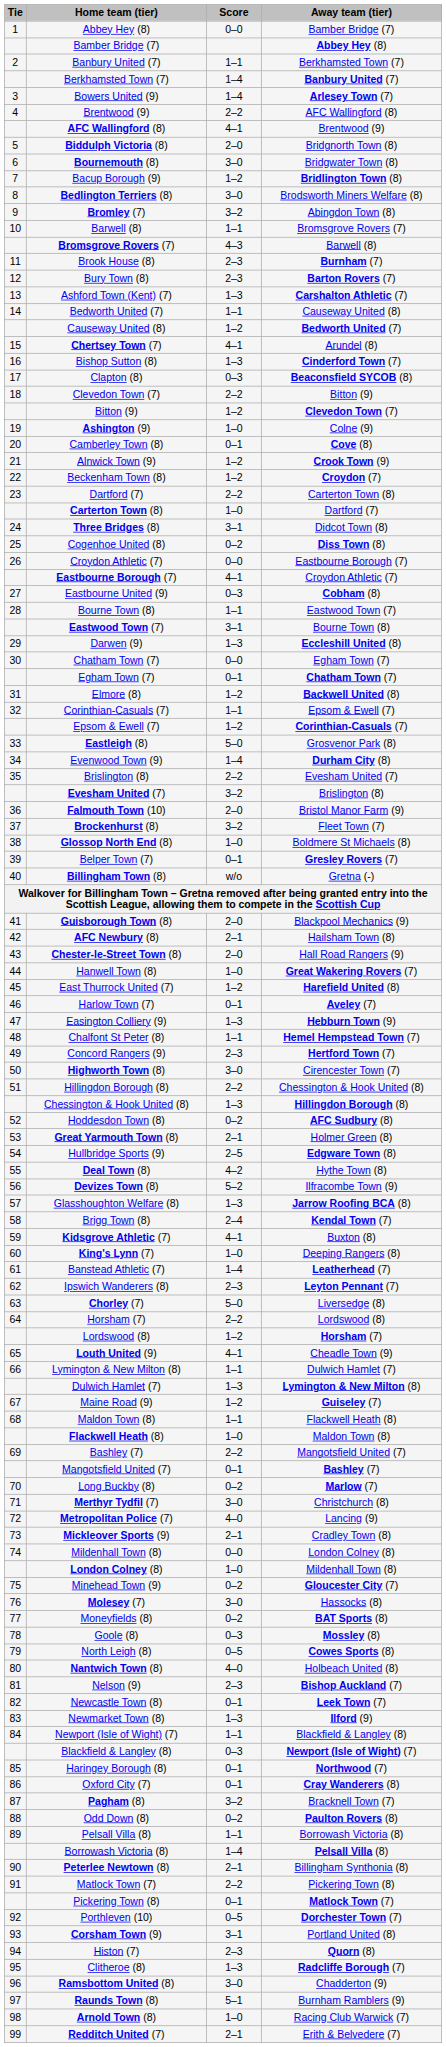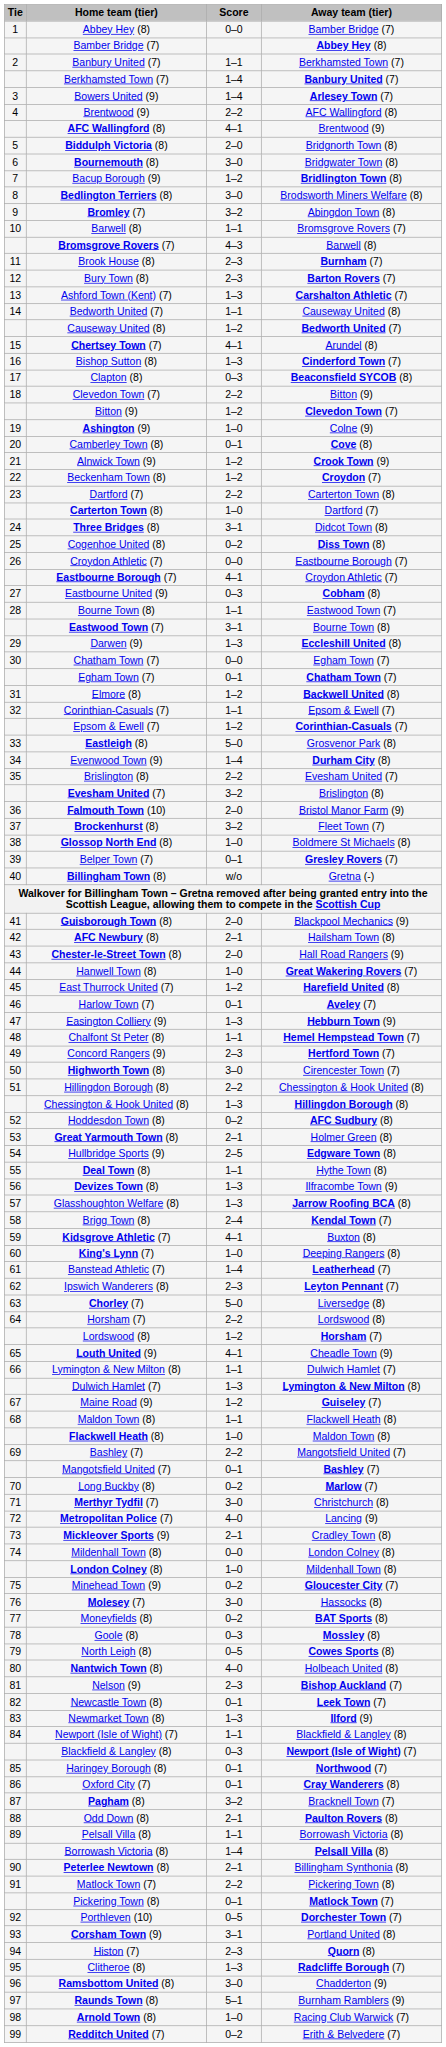 <table class="wikitable" style="width: 600px; background:WhiteSmoke; text-align:center; font-size:90%">
 <tr>
 <td scope="col" style="width:  5.00%; background:silver;"><strong>Tie</strong></td>
 <td scope="col" style="width: 41.25%; background:silver;"><strong>Home team (tier)</strong></td>
 <td scope="col" style="width: 12.50%; background:silver;"><strong>Score</strong></td>
 <td scope="col" style="width: 41.25%; background:silver;"><strong>Away team (tier)</strong></td>
 </tr>
 <tr>
 <td>1</td>
 <td><a href='#'>Abbey Hey</a> (8)</td>
 <td>0–0</td>
 <td><a href='#'>Bamber Bridge</a> (7)</td>
 </tr>
 <tr>
 <td><em></em></td>
 <td><a href='#'>Bamber Bridge</a> (7)</td>
 <td></td>
 <td><strong><a href='#'>Abbey Hey</a></strong> (8)</td>
 </tr>
 <tr>
 <td>2</td>
 <td><a href='#'>Banbury United</a> (7)</td>
 <td>1–1</td>
 <td><a href='#'>Berkhamsted Town</a> (7)</td>
 </tr>
 <tr>
 <td><em></em></td>
 <td><a href='#'>Berkhamsted Town</a> (7)</td>
 <td>1–4</td>
 <td><strong><a href='#'>Banbury United</a></strong> (7)</td>
 </tr>
 <tr>
 <td>3</td>
 <td><a href='#'>Bowers United</a> (9)</td>
 <td>1–4</td>
 <td><strong><a href='#'>Arlesey Town</a></strong> (7)</td>
 </tr>
 <tr>
 <td>4</td>
 <td><a href='#'>Brentwood</a> (9)</td>
 <td>2–2</td>
 <td><a href='#'>AFC Wallingford</a> (8)</td>
 </tr>
 <tr>
 <td><em></em></td>
 <td><strong><a href='#'>AFC Wallingford</a></strong> (8)</td>
 <td>4–1</td>
 <td><a href='#'>Brentwood</a> (9)</td>
 </tr>
 <tr>
 <td>5</td>
 <td><strong><a href='#'>Biddulph Victoria</a></strong> (8)</td>
 <td>2–0</td>
 <td><a href='#'>Bridgnorth Town</a> (8)</td>
 </tr>
 <tr>
 <td>6</td>
 <td><strong><a href='#'>Bournemouth</a></strong> (8)</td>
 <td>3–0</td>
 <td><a href='#'>Bridgwater Town</a> (8)</td>
 </tr>
 <tr>
 <td>7</td>
 <td><a href='#'>Bacup Borough</a> (9)</td>
 <td>1–2</td>
 <td><strong><a href='#'>Bridlington Town</a></strong> (8)</td>
 </tr>
 <tr>
 <td>8</td>
 <td><strong><a href='#'>Bedlington Terriers</a></strong> (8)</td>
 <td>3–0</td>
 <td><a href='#'>Brodsworth Miners Welfare</a> (8)</td>
 </tr>
 <tr>
 <td>9</td>
 <td><strong><a href='#'>Bromley</a></strong> (7)</td>
 <td>3–2</td>
 <td><a href='#'>Abingdon Town</a> (8)</td>
 </tr>
 <tr>
 <td>10</td>
 <td><a href='#'>Barwell</a> (8)</td>
 <td>1–1</td>
 <td><a href='#'>Bromsgrove Rovers</a> (7)</td>
 </tr>
 <tr>
 <td><em></em></td>
 <td><strong><a href='#'>Bromsgrove Rovers</a></strong> (7)</td>
 <td>4–3</td>
 <td><a href='#'>Barwell</a> (8)</td>
 </tr>
 <tr>
 <td>11</td>
 <td><a href='#'>Brook House</a> (8)</td>
 <td>2–3</td>
 <td><strong><a href='#'>Burnham</a></strong> (7)</td>
 </tr>
 <tr>
 <td>12</td>
 <td><a href='#'>Bury Town</a> (8)</td>
 <td>2–3</td>
 <td><strong><a href='#'>Barton Rovers</a></strong> (7)</td>
 </tr>
 <tr>
 <td>13</td>
 <td><a href='#'>Ashford Town (Kent)</a> (7)</td>
 <td>1–3</td>
 <td><strong><a href='#'>Carshalton Athletic</a></strong> (7)</td>
 </tr>
 <tr>
 <td>14</td>
 <td><a href='#'>Bedworth United</a> (7)</td>
 <td>1–1</td>
 <td><a href='#'>Causeway United</a> (8)</td>
 </tr>
 <tr>
 <td><em></em></td>
 <td><a href='#'>Causeway United</a> (8)</td>
 <td>1–2</td>
 <td><strong><a href='#'>Bedworth United</a></strong> (7)</td>
 </tr>
 <tr>
 <td>15</td>
 <td><strong><a href='#'>Chertsey Town</a></strong> (7)</td>
 <td>4–1</td>
 <td><a href='#'>Arundel</a> (8)</td>
 </tr>
 <tr>
 <td>16</td>
 <td><a href='#'>Bishop Sutton</a> (8)</td>
 <td>1–3</td>
 <td><strong><a href='#'>Cinderford Town</a></strong> (7)</td>
 </tr>
 <tr>
 <td>17</td>
 <td><a href='#'>Clapton</a> (8)</td>
 <td>0–3</td>
 <td><strong><a href='#'>Beaconsfield SYCOB</a></strong> (8)</td>
 </tr>
 <tr>
 <td>18</td>
 <td><a href='#'>Clevedon Town</a> (7)</td>
 <td>2–2</td>
 <td><a href='#'>Bitton</a> (9)</td>
 </tr>
 <tr>
 <td><em></em></td>
 <td><a href='#'>Bitton</a> (9)</td>
 <td>1–2</td>
 <td><strong><a href='#'>Clevedon Town</a></strong> (7)</td>
 </tr>
 <tr>
 <td>19</td>
 <td><strong><a href='#'>Ashington</a></strong> (9)</td>
 <td>1–0</td>
 <td><a href='#'>Colne</a> (9)</td>
 </tr>
 <tr>
 <td>20</td>
 <td><a href='#'>Camberley Town</a> (8)</td>
 <td>0–1</td>
 <td><strong><a href='#'>Cove</a></strong> (8)</td>
 </tr>
 <tr>
 <td>21</td>
 <td><a href='#'>Alnwick Town</a> (9)</td>
 <td>1–2</td>
 <td><strong><a href='#'>Crook Town</a></strong> (9)</td>
 </tr>
 <tr>
 <td>22</td>
 <td><a href='#'>Beckenham Town</a> (8)</td>
 <td>1–2</td>
 <td><strong><a href='#'>Croydon</a></strong> (7)</td>
 </tr>
 <tr>
 <td>23</td>
 <td><a href='#'>Dartford</a> (7)</td>
 <td>2–2</td>
 <td><a href='#'>Carterton Town</a> (8)</td>
 </tr>
 <tr>
 <td><em></em></td>
 <td><strong><a href='#'>Carterton Town</a></strong> (8)</td>
 <td>1–0</td>
 <td><a href='#'>Dartford</a> (7)</td>
 </tr>
 <tr>
 <td>24</td>
 <td><strong><a href='#'>Three Bridges</a></strong> (8)</td>
 <td>3–1</td>
 <td><a href='#'>Didcot Town</a> (8)</td>
 </tr>
 <tr>
 <td>25</td>
 <td><a href='#'>Cogenhoe United</a> (8)</td>
 <td>0–2</td>
 <td><strong><a href='#'>Diss Town</a></strong> (8)</td>
 </tr>
 <tr>
 <td>26</td>
 <td><a href='#'>Croydon Athletic</a> (7)</td>
 <td>0–0</td>
 <td><a href='#'>Eastbourne Borough</a> (7)</td>
 </tr>
 <tr>
 <td><em></em></td>
 <td><strong><a href='#'>Eastbourne Borough</a></strong> (7)</td>
 <td>4–1</td>
 <td><a href='#'>Croydon Athletic</a> (7)</td>
 </tr>
 <tr>
 <td>27</td>
 <td><a href='#'>Eastbourne United</a> (9)</td>
 <td>0–3</td>
 <td><strong><a href='#'>Cobham</a></strong> (8)</td>
 </tr>
 <tr>
 <td>28</td>
 <td><a href='#'>Bourne Town</a> (8)</td>
 <td>1–1</td>
 <td><a href='#'>Eastwood Town</a> (7)</td>
 </tr>
 <tr>
 <td><em></em></td>
 <td><strong><a href='#'>Eastwood Town</a></strong> (7)</td>
 <td>3–1</td>
 <td><a href='#'>Bourne Town</a> (8)</td>
 </tr>
 <tr>
 <td>29</td>
 <td><a href='#'>Darwen</a> (9)</td>
 <td>1–3</td>
 <td><strong><a href='#'>Eccleshill United</a></strong> (8)</td>
 </tr>
 <tr>
 <td>30</td>
 <td><a href='#'>Chatham Town</a> (7)</td>
 <td>0–0</td>
 <td><a href='#'>Egham Town</a> (7)</td>
 </tr>
 <tr>
 <td><em></em></td>
 <td><a href='#'>Egham Town</a> (7)</td>
 <td>0–1</td>
 <td><strong><a href='#'>Chatham Town</a></strong> (7)</td>
 </tr>
 <tr>
 <td>31</td>
 <td><a href='#'>Elmore</a> (8)</td>
 <td>1–2</td>
 <td><strong><a href='#'>Backwell United</a></strong> (8)</td>
 </tr>
 <tr>
 <td>32</td>
 <td><a href='#'>Corinthian-Casuals</a> (7)</td>
 <td>1–1</td>
 <td><a href='#'>Epsom & Ewell</a> (7)</td>
 </tr>
 <tr>
 <td><em></em></td>
 <td><a href='#'>Epsom & Ewell</a> (7)</td>
 <td>1–2</td>
 <td><strong><a href='#'>Corinthian-Casuals</a></strong> (7)</td>
 </tr>
 <tr>
 <td>33</td>
 <td><strong><a href='#'>Eastleigh</a></strong> (8)</td>
 <td>5–0</td>
 <td><a href='#'>Grosvenor Park</a> (8)</td>
 </tr>
 <tr>
 <td>34</td>
 <td><a href='#'>Evenwood Town</a> (9)</td>
 <td>1–4</td>
 <td><strong><a href='#'>Durham City</a></strong> (8)</td>
 </tr>
 <tr>
 <td>35</td>
 <td><a href='#'>Brislington</a> (8)</td>
 <td>2–2</td>
 <td><a href='#'>Evesham United</a> (7)</td>
 </tr>
 <tr>
 <td><em></em></td>
 <td><strong><a href='#'>Evesham United</a></strong> (7)</td>
 <td>3–2</td>
 <td><a href='#'>Brislington</a> (8)</td>
 </tr>
 <tr>
 <td>36</td>
 <td><strong><a href='#'>Falmouth Town</a></strong> (10)</td>
 <td>2–0</td>
 <td><a href='#'>Bristol Manor Farm</a> (9)</td>
 </tr>
 <tr>
 <td>37</td>
 <td><strong><a href='#'>Brockenhurst</a></strong> (8)</td>
 <td>3–2</td>
 <td><a href='#'>Fleet Town</a> (7)</td>
 </tr>
 <tr>
 <td>38</td>
 <td><strong><a href='#'>Glossop North End</a></strong> (8)</td>
 <td>1–0</td>
 <td><a href='#'>Boldmere St Michaels</a> (8)</td>
 </tr>
 <tr>
 <td>39</td>
 <td><a href='#'>Belper Town</a> (7)</td>
 <td>0–1</td>
 <td><strong><a href='#'>Gresley Rovers</a></strong> (7)</td>
 </tr>
 <tr>
 <td>40</td>
 <td><strong><a href='#'>Billingham Town</a></strong> (8)</td>
 <td>w/o</td>
 <td><a href='#'>Gretna</a> (-)</td>
 </tr>
 <tr>
 <th colspan=4>Walkover for Billingham Town – Gretna removed after being granted entry into the Scottish League, allowing them to compete in the <a href='#'>Scottish Cup</a></th>
 </tr>
 <tr>
 <td>41</td>
 <td><strong><a href='#'>Guisborough Town</a></strong> (8)</td>
 <td>2–0</td>
 <td><a href='#'>Blackpool Mechanics</a> (9)</td>
 </tr>
 <tr>
 <td>42</td>
 <td><strong><a href='#'>AFC Newbury</a></strong> (8)</td>
 <td>2–1</td>
 <td><a href='#'>Hailsham Town</a> (8)</td>
 </tr>
 <tr>
 <td>43</td>
 <td><strong><a href='#'>Chester-le-Street Town</a></strong> (8)</td>
 <td>2–0</td>
 <td><a href='#'>Hall Road Rangers</a> (9)</td>
 </tr>
 <tr>
 <td>44</td>
 <td><a href='#'>Hanwell Town</a> (8)</td>
 <td>1–0</td>
 <td><strong><a href='#'>Great Wakering Rovers</a></strong> (7)</td>
 </tr>
 <tr>
 <td>45</td>
 <td><a href='#'>East Thurrock United</a> (7)</td>
 <td>1–2</td>
 <td><strong><a href='#'>Harefield United</a></strong> (8)</td>
 </tr>
 <tr>
 <td>46</td>
 <td><a href='#'>Harlow Town</a> (7)</td>
 <td>0–1</td>
 <td><strong><a href='#'>Aveley</a></strong> (7)</td>
 </tr>
 <tr>
 <td>47</td>
 <td><a href='#'>Easington Colliery</a> (9)</td>
 <td>1–3</td>
 <td><strong><a href='#'>Hebburn Town</a></strong> (9)</td>
 </tr>
 <tr>
 <td>48</td>
 <td><a href='#'>Chalfont St Peter</a> (8)</td>
 <td>1–1</td>
 <td><strong><a href='#'>Hemel Hempstead Town</a></strong> (7)</td>
 </tr>
 <tr>
 <td>49</td>
 <td><a href='#'>Concord Rangers</a> (9)</td>
 <td>2–3</td>
 <td><strong><a href='#'>Hertford Town</a></strong> (7)</td>
 </tr>
 <tr>
 <td>50</td>
 <td><strong><a href='#'>Highworth Town</a></strong> (8)</td>
 <td>3–0</td>
 <td><a href='#'>Cirencester Town</a> (7)</td>
 </tr>
 <tr>
 <td>51</td>
 <td><a href='#'>Hillingdon Borough</a> (8)</td>
 <td>2–2</td>
 <td><a href='#'>Chessington & Hook United</a> (8)</td>
 </tr>
 <tr>
 <td><em></em></td>
 <td><a href='#'>Chessington & Hook United</a> (8)</td>
 <td>1–3</td>
 <td><strong><a href='#'>Hillingdon Borough</a></strong> (8)</td>
 </tr>
 <tr>
 <td>52</td>
 <td><a href='#'>Hoddesdon Town</a> (8)</td>
 <td>0–2</td>
 <td><strong><a href='#'>AFC Sudbury</a></strong> (8)</td>
 </tr>
 <tr>
 <td>53</td>
 <td><strong><a href='#'>Great Yarmouth Town</a></strong> (8)</td>
 <td>2–1</td>
 <td><a href='#'>Holmer Green</a> (8)</td>
 </tr>
 <tr>
 <td>54</td>
 <td><a href='#'>Hullbridge Sports</a> (9)</td>
 <td>2–5</td>
 <td><strong><a href='#'>Edgware Town</a></strong> (8)</td>
 </tr>
 <tr>
 <td>55</td>
 <td><strong><a href='#'>Deal Town</a></strong> (8)</td>
-<td>4–2</td>
+<td>1–1</td>
 <td><a href='#'>Hythe Town</a> (8)</td>
 </tr>
 <tr>
 <td>56</td>
 <td><strong><a href='#'>Devizes Town</a></strong> (8)</td>
-<td>5–2</td>
+<td>1–3</td>
 <td><a href='#'>Ilfracombe Town</a> (9)</td>
 </tr>
 <tr>
 <td>57</td>
 <td><a href='#'>Glasshoughton Welfare</a> (8)</td>
 <td>1–3</td>
 <td><strong><a href='#'>Jarrow Roofing BCA</a></strong> (8)</td>
 </tr>
 <tr>
 <td>58</td>
 <td><a href='#'>Brigg Town</a> (8)</td>
 <td>2–4</td>
 <td><strong><a href='#'>Kendal Town</a></strong> (7)</td>
 </tr>
 <tr>
 <td>59</td>
 <td><strong><a href='#'>Kidsgrove Athletic</a></strong> (7)</td>
 <td>4–1</td>
 <td><a href='#'>Buxton</a> (8)</td>
 </tr>
 <tr>
 <td>60</td>
 <td><strong><a href='#'>King's Lynn</a></strong> (7)</td>
 <td>1–0</td>
 <td><a href='#'>Deeping Rangers</a> (8)</td>
 </tr>
 <tr>
 <td>61</td>
 <td><a href='#'>Banstead Athletic</a> (7)</td>
 <td>1–4</td>
 <td><strong><a href='#'>Leatherhead</a></strong> (7)</td>
 </tr>
 <tr>
 <td>62</td>
 <td><a href='#'>Ipswich Wanderers</a> (8)</td>
 <td>2–3</td>
 <td><strong><a href='#'>Leyton Pennant</a></strong> (7)</td>
 </tr>
 <tr>
 <td>63</td>
 <td><strong><a href='#'>Chorley</a></strong> (7)</td>
 <td>5–0</td>
 <td><a href='#'>Liversedge</a> (8)</td>
 </tr>
 <tr>
 <td>64</td>
 <td><a href='#'>Horsham</a> (7)</td>
 <td>2–2</td>
 <td><a href='#'>Lordswood</a> (8)</td>
 </tr>
 <tr>
 <td><em></em></td>
 <td><a href='#'>Lordswood</a> (8)</td>
 <td>1–2</td>
 <td><strong><a href='#'>Horsham</a></strong> (7)</td>
 </tr>
 <tr>
 <td>65</td>
 <td><strong><a href='#'>Louth United</a></strong> (9)</td>
 <td>4–1</td>
 <td><a href='#'>Cheadle Town</a> (9)</td>
 </tr>
 <tr>
 <td>66</td>
 <td><a href='#'>Lymington & New Milton</a> (8)</td>
 <td>1–1</td>
 <td><a href='#'>Dulwich Hamlet</a> (7)</td>
 </tr>
 <tr>
 <td><em></em></td>
 <td><a href='#'>Dulwich Hamlet</a> (7)</td>
 <td>1–3</td>
 <td><strong><a href='#'>Lymington & New Milton</a></strong> (8)</td>
 </tr>
 <tr>
 <td>67</td>
 <td><a href='#'>Maine Road</a> (9)</td>
 <td>1–2</td>
 <td><strong><a href='#'>Guiseley</a></strong> (7)</td>
 </tr>
 <tr>
 <td>68</td>
 <td><a href='#'>Maldon Town</a> (8)</td>
 <td>1–1</td>
 <td><a href='#'>Flackwell Heath</a> (8)</td>
 </tr>
 <tr>
 <td><em></em></td>
 <td><strong><a href='#'>Flackwell Heath</a></strong> (8)</td>
 <td>1–0</td>
 <td><a href='#'>Maldon Town</a> (8)</td>
 </tr>
 <tr>
 <td>69</td>
 <td><a href='#'>Bashley</a> (7)</td>
 <td>2–2</td>
 <td><a href='#'>Mangotsfield United</a> (7)</td>
 </tr>
 <tr>
 <td><em></em></td>
 <td><a href='#'>Mangotsfield United</a> (7)</td>
 <td>0–1</td>
 <td><strong><a href='#'>Bashley</a></strong> (7)</td>
 </tr>
 <tr>
 <td>70</td>
 <td><a href='#'>Long Buckby</a> (8)</td>
 <td>0–2</td>
 <td><strong><a href='#'>Marlow</a></strong> (7)</td>
 </tr>
 <tr>
 <td>71</td>
 <td><strong><a href='#'>Merthyr Tydfil</a></strong> (7)</td>
 <td>3–0</td>
 <td><a href='#'>Christchurch</a> (8)</td>
 </tr>
 <tr>
 <td>72</td>
 <td><strong><a href='#'>Metropolitan Police</a></strong> (7)</td>
 <td>4–0</td>
 <td><a href='#'>Lancing</a> (9)</td>
 </tr>
 <tr>
 <td>73</td>
 <td><strong><a href='#'>Mickleover Sports</a></strong> (9)</td>
 <td>2–1</td>
 <td><a href='#'>Cradley Town</a> (8)</td>
 </tr>
 <tr>
 <td>74</td>
 <td><a href='#'>Mildenhall Town</a> (8)</td>
 <td>0–0</td>
 <td><a href='#'>London Colney</a> (8)</td>
 </tr>
 <tr>
 <td><em></em></td>
 <td><strong><a href='#'>London Colney</a></strong> (8)</td>
 <td>1–0</td>
 <td><a href='#'>Mildenhall Town</a> (8)</td>
 </tr>
 <tr>
 <td>75</td>
 <td><a href='#'>Minehead Town</a> (9)</td>
 <td>0–2</td>
 <td><strong><a href='#'>Gloucester City</a></strong> (7)</td>
 </tr>
 <tr>
 <td>76</td>
 <td><strong><a href='#'>Molesey</a></strong> (7)</td>
 <td>3–0</td>
 <td><a href='#'>Hassocks</a> (8)</td>
 </tr>
 <tr>
 <td>77</td>
 <td><a href='#'>Moneyfields</a> (8)</td>
 <td>0–2</td>
 <td><strong><a href='#'>BAT Sports</a></strong> (8)</td>
 </tr>
 <tr>
 <td>78</td>
 <td><a href='#'>Goole</a> (8)</td>
 <td>0–3</td>
 <td><strong><a href='#'>Mossley</a></strong> (8)</td>
 </tr>
 <tr>
 <td>79</td>
 <td><a href='#'>North Leigh</a> (8)</td>
 <td>0–5</td>
 <td><strong><a href='#'>Cowes Sports</a></strong> (8)</td>
 </tr>
 <tr>
 <td>80</td>
 <td><strong><a href='#'>Nantwich Town</a></strong> (8)</td>
 <td>4–0</td>
 <td><a href='#'>Holbeach United</a> (8)</td>
 </tr>
 <tr>
 <td>81</td>
 <td><a href='#'>Nelson</a> (9)</td>
 <td>2–3</td>
 <td><strong><a href='#'>Bishop Auckland</a></strong> (7)</td>
 </tr>
 <tr>
 <td>82</td>
 <td><a href='#'>Newcastle Town</a> (8)</td>
 <td>0–1</td>
 <td><strong><a href='#'>Leek Town</a></strong> (7)</td>
 </tr>
 <tr>
 <td>83</td>
 <td><a href='#'>Newmarket Town</a> (8)</td>
 <td>1–3</td>
 <td><strong><a href='#'>Ilford</a></strong> (9)</td>
 </tr>
 <tr>
 <td>84</td>
 <td><a href='#'>Newport (Isle of Wight)</a> (7)</td>
 <td>1–1</td>
 <td><a href='#'>Blackfield & Langley</a> (8)</td>
 </tr>
 <tr>
 <td><em></em></td>
 <td><a href='#'>Blackfield & Langley</a> (8)</td>
 <td>0–3</td>
 <td><strong><a href='#'>Newport (Isle of Wight)</a></strong> (7)</td>
 </tr>
 <tr>
 <td>85</td>
 <td><a href='#'>Haringey Borough</a> (8)</td>
 <td>0–1</td>
 <td><strong><a href='#'>Northwood</a></strong> (7)</td>
 </tr>
 <tr>
 <td>86</td>
 <td><a href='#'>Oxford City</a> (7)</td>
 <td>0–1</td>
 <td><strong><a href='#'>Cray Wanderers</a></strong> (8)</td>
 </tr>
 <tr>
 <td>87</td>
 <td><strong><a href='#'>Pagham</a></strong> (8)</td>
 <td>3–2</td>
 <td><a href='#'>Bracknell Town</a> (7)</td>
 </tr>
 <tr>
 <td>88</td>
 <td><a href='#'>Odd Down</a> (8)</td>
-<td>0–2</td>
+<td>2–1</td>
 <td><strong><a href='#'>Paulton Rovers</a></strong> (8)</td>
 </tr>
 <tr>
 <td>89</td>
 <td><a href='#'>Pelsall Villa</a> (8)</td>
 <td>1–1</td>
 <td><a href='#'>Borrowash Victoria</a> (8)</td>
 </tr>
 <tr>
 <td><em></em></td>
 <td><a href='#'>Borrowash Victoria</a> (8)</td>
 <td>1–4</td>
 <td><strong><a href='#'>Pelsall Villa</a></strong> (8)</td>
 </tr>
 <tr>
 <td>90</td>
 <td><strong><a href='#'>Peterlee Newtown</a></strong> (8)</td>
 <td>2–1</td>
 <td><a href='#'>Billingham Synthonia</a> (8)</td>
 </tr>
 <tr>
 <td>91</td>
 <td><a href='#'>Matlock Town</a> (7)</td>
 <td>2–2</td>
 <td><a href='#'>Pickering Town</a> (8)</td>
 </tr>
 <tr>
 <td><em></em></td>
 <td><a href='#'>Pickering Town</a> (8)</td>
 <td>0–1</td>
 <td><strong><a href='#'>Matlock Town</a></strong> (7)</td>
 </tr>
 <tr>
 <td>92</td>
 <td><a href='#'>Porthleven</a> (10)</td>
 <td>0–5</td>
 <td><strong><a href='#'>Dorchester Town</a></strong> (7)</td>
 </tr>
 <tr>
 <td>93</td>
 <td><strong><a href='#'>Corsham Town</a></strong> (9)</td>
 <td>3–1</td>
 <td><a href='#'>Portland United</a> (8)</td>
 </tr>
 <tr>
 <td>94</td>
 <td><a href='#'>Histon</a> (7)</td>
 <td>2–3</td>
 <td><strong><a href='#'>Quorn</a></strong> (8)</td>
 </tr>
 <tr>
 <td>95</td>
 <td><a href='#'>Clitheroe</a> (8)</td>
 <td>1–3</td>
 <td><strong><a href='#'>Radcliffe Borough</a></strong> (7)</td>
 </tr>
 <tr>
 <td>96</td>
 <td><strong><a href='#'>Ramsbottom United</a></strong> (8)</td>
 <td>3–0</td>
 <td><a href='#'>Chadderton</a> (9)</td>
 </tr>
 <tr>
 <td>97</td>
 <td><strong><a href='#'>Raunds Town</a></strong> (8)</td>
 <td>5–1</td>
 <td><a href='#'>Burnham Ramblers</a> (9)</td>
 </tr>
 <tr>
 <td>98</td>
 <td><strong><a href='#'>Arnold Town</a></strong> (8)</td>
 <td>1–0</td>
 <td><a href='#'>Racing Club Warwick</a> (7)</td>
 </tr>
 <tr>
 <td>99</td>
 <td><strong><a href='#'>Redditch United</a></strong> (7)</td>
-<td>2–1</td>
+<td>0–2</td>
 <td><a href='#'>Erith & Belvedere</a> (7)</td>
 </tr>
 </table>
